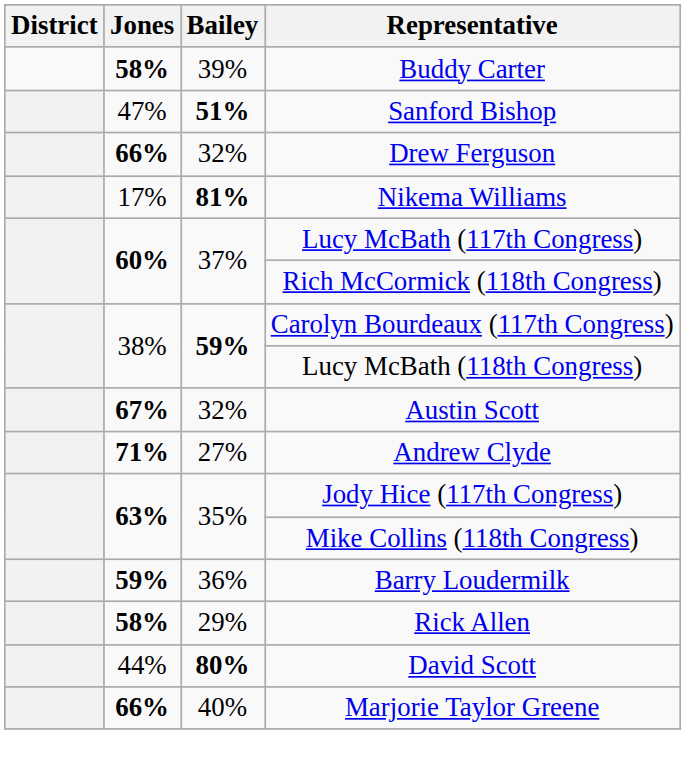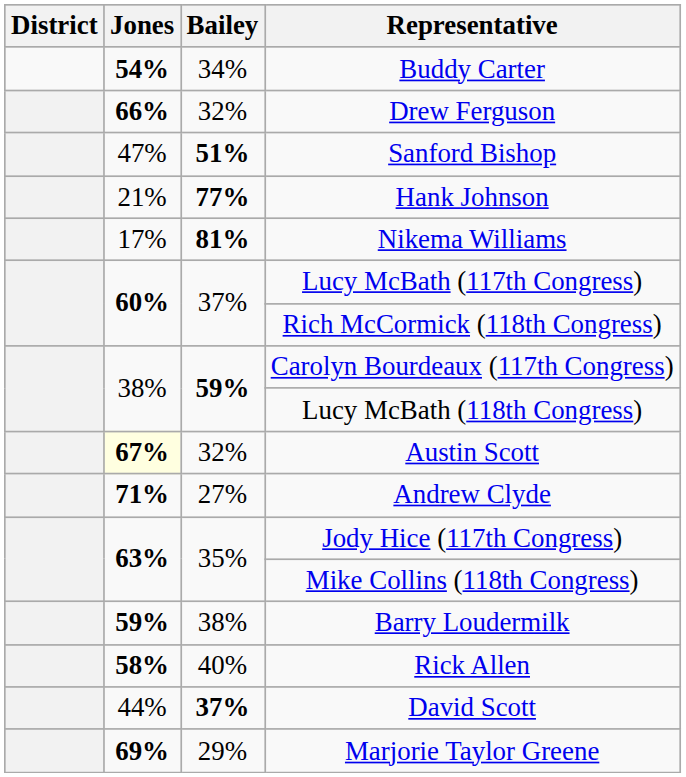 <table class="wikitable sortable">
 <tr>
 <th>District</th>
 <th>Jones</th>
 <th>Bailey</th>
 <th>Representative</th>
 </tr>
 <tr align=center>
 <td></td>
-<td><strong>58%</strong></td>
-<td>39%</td>
+<td><strong>54%</strong></td>
+<td>34%</td>
 <td><a href='#'>Buddy Carter</a></td>
+</tr>
+<tr align=center>
+<th></th>
+<td><strong>66%</strong></td>
+<td>32%</td>
+<td><a href='#'>Drew Ferguson</a></td>
 </tr>
 <tr align=center>
 <th></th>
 <td>47%</td>
 <td><strong>51%</strong></td>
 <td><a href='#'>Sanford Bishop</a></td>
 </tr>
 <tr align=center>
 <th></th>
-<td><strong>66%</strong></td>
-<td>32%</td>
-<td><a href='#'>Drew Ferguson</a></td>
+<td>21%</td>
+<td><strong>77%</strong></td>
+<td><a href='#'>Hank Johnson</a></td>
 </tr>
 <tr align=center>
 <th></th>
 <td>17%</td>
 <td><strong>81%</strong></td>
 <td><a href='#'>Nikema Williams</a></td>
 </tr>
 <tr align=center>
 <th rowspan=2 ></th>
 <td rowspan=2><strong>60%</strong></td>
 <td rowspan=2>37%</td>
 <td><a href='#'>Lucy McBath</a> (<a href='#'>117th Congress</a>)</td>
 </tr>
 <tr align=center>
 <td><a href='#'>Rich McCormick</a> (<a href='#'>118th Congress</a>)</td>
 </tr>
 <tr align=center>
 <th rowspan=2 ></th>
 <td rowspan=2>38%</td>
 <td rowspan=2><strong>59%</strong></td>
 <td><a href='#'>Carolyn Bourdeaux</a> (<a href='#'>117th Congress</a>)</td>
 </tr>
 <tr align=center>
 <td>Lucy McBath (<a href='#'>118th Congress</a>)</td>
 </tr>
 <tr align=center>
 <th></th>
-<td><strong>67%</strong></td>
+<td style="background: lightyellow;"><strong>67%</strong></td>
 <td>32%</td>
 <td><a href='#'>Austin Scott</a></td>
 </tr>
 <tr align=center>
 <th></th>
 <td><strong>71%</strong></td>
 <td>27%</td>
 <td><a href='#'>Andrew Clyde</a></td>
 </tr>
 <tr align=center>
 <th rowspan=2 ></th>
 <td rowspan=2><strong>63%</strong></td>
 <td rowspan=2>35%</td>
 <td><a href='#'>Jody Hice</a> (<a href='#'>117th Congress</a>)</td>
 </tr>
 <tr align=center>
 <td><a href='#'>Mike Collins</a> (<a href='#'>118th Congress</a>)</td>
 </tr>
 <tr align=center>
 <th></th>
 <td><strong>59%</strong></td>
-<td>36%</td>
+<td>38%</td>
 <td><a href='#'>Barry Loudermilk</a></td>
 </tr>
 <tr align=center>
 <th></th>
 <td><strong>58%</strong></td>
-<td>29%</td>
+<td>40%</td>
 <td><a href='#'>Rick Allen</a></td>
 </tr>
 <tr align=center>
 <th></th>
 <td>44%</td>
-<td><strong>80%</strong></td>
+<td><strong>37%</strong></td>
 <td><a href='#'>David Scott</a></td>
 </tr>
 <tr align=center>
 <th></th>
-<td><strong>66%</strong></td>
-<td>40%</td>
+<td><strong>69%</strong></td>
+<td>29%</td>
 <td><a href='#'>Marjorie Taylor Greene</a></td>
 </tr>
 </table>
